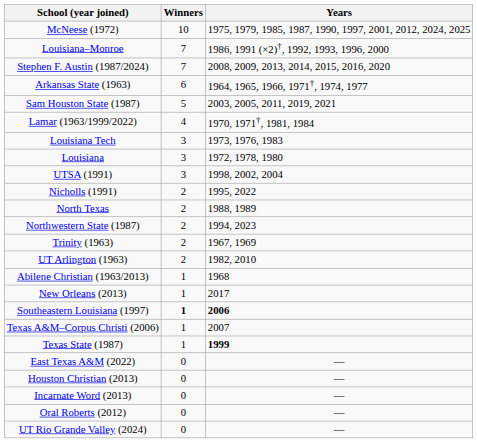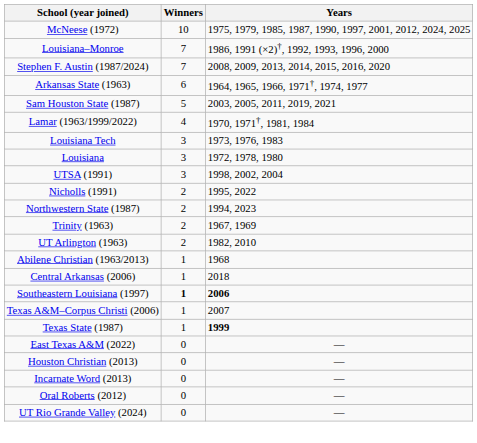 <table class="wikitable">
 <tr>
 <th>School (year joined)</th>
 <th>Winners</th>
 <th>Years</th>
 </tr>
 <tr align="center">
 <td><a href='#'>McNeese</a> (1972)</td>
 <td>10</td>
 <td align="left">1975, 1979, 1985, 1987, 1990, 1997, 2001, 2012, 2024, 2025</td>
 </tr>
 <tr align="center">
 <td><a href='#'>Louisiana–Monroe</a></td>
 <td>7</td>
 <td align="left">1986, 1991 (×2)<sup>†</sup>, 1992, 1993, 1996, 2000</td>
 </tr>
 <tr align="center">
 <td><a href='#'>Stephen F. Austin</a> (1987/2024)</td>
 <td>7</td>
 <td align="left">2008, 2009, 2013, 2014, 2015, 2016, 2020</td>
 </tr>
 <tr align="center">
 <td><a href='#'>Arkansas State</a> (1963)</td>
 <td>6</td>
 <td align="left">1964, 1965, 1966, 1971<sup>†</sup>, 1974, 1977</td>
 </tr>
 <tr align=center>
 <td><a href='#'>Sam Houston State</a> (1987)</td>
 <td>5</td>
 <td align="left">2003, 2005, 2011, 2019, 2021</td>
 </tr>
 <tr align="center">
 <td><a href='#'>Lamar</a> (1963/1999/2022)</td>
 <td>4</td>
 <td align="left">1970, 1971<sup>†</sup>, 1981, 1984</td>
 </tr>
 <tr align="center">
 <td><a href='#'>Louisiana Tech</a></td>
 <td>3</td>
 <td align="left">1973, 1976, 1983</td>
 </tr>
 <tr align="center">
 <td><a href='#'>Louisiana</a></td>
 <td>3</td>
 <td align="left">1972, 1978, 1980</td>
 </tr>
 <tr align=center>
 <td><a href='#'>UTSA</a> (1991)</td>
 <td>3</td>
 <td align="left">1998, 2002, 2004</td>
 </tr>
 <tr align=center>
 <td><a href='#'>Nicholls</a> (1991)</td>
 <td>2</td>
 <td align="left">1995, 2022</td>
 </tr>
 <tr align=center>
-<td><a href='#'>North Texas</a></td>
-<td>2</td>
-<td align="left">1988, 1989</td>
-</tr>
-<tr align=center>
 <td><a href='#'>Northwestern State</a> (1987)</td>
 <td>2</td>
 <td align="left">1994, 2023</td>
 </tr>
 <tr align=center>
 <td><a href='#'>Trinity</a> (1963)</td>
 <td>2</td>
 <td align="left">1967, 1969</td>
 </tr>
 <tr align=center>
 <td><a href='#'>UT Arlington</a> (1963)</td>
 <td>2</td>
 <td align="left">1982, 2010</td>
 </tr>
 <tr align=center>
 <td><a href='#'>Abilene Christian</a> (1963/2013)</td>
 <td>1</td>
 <td align="left">1968</td>
 </tr>
 <tr align=center>
-<td><a href='#'>New Orleans</a> (2013)</td>
+<td><a href='#'>Central Arkansas</a> (2006)</td>
 <td>1</td>
-<td align="left">2017</td>
+<td align="left">2018</td>
 </tr>
 <tr align=center>
 <td><a href='#'>Southeastern Louisiana</a> (1997)</td>
 <td><strong>1</strong></td>
 <td align="left"><strong>2006</strong></td>
 </tr>
 <tr align=center>
 <td><a href='#'>Texas A&M–Corpus Christi</a> (2006)</td>
 <td>1</td>
 <td align="left">2007</td>
 </tr>
 <tr align=center>
 <td><a href='#'>Texas State</a> (1987)</td>
 <td>1</td>
 <td align="left"><strong>1999</strong></td>
 </tr>
 <tr align=center>
 <td><a href='#'>East Texas A&M</a> (2022)</td>
 <td>0</td>
 <td>—</td>
 </tr>
 <tr align=center>
 <td><a href='#'>Houston Christian</a> (2013)</td>
 <td>0</td>
 <td>—</td>
 </tr>
 <tr align=center>
 <td><a href='#'>Incarnate Word</a> (2013)</td>
 <td>0</td>
 <td>—</td>
 </tr>
 <tr align=center>
 <td><a href='#'>Oral Roberts</a> (2012)</td>
 <td>0</td>
 <td>—</td>
 </tr>
 <tr align=center>
 <td><a href='#'>UT Rio Grande Valley</a> (2024)</td>
 <td>0</td>
 <td>—</td>
 </tr>
 </table>
